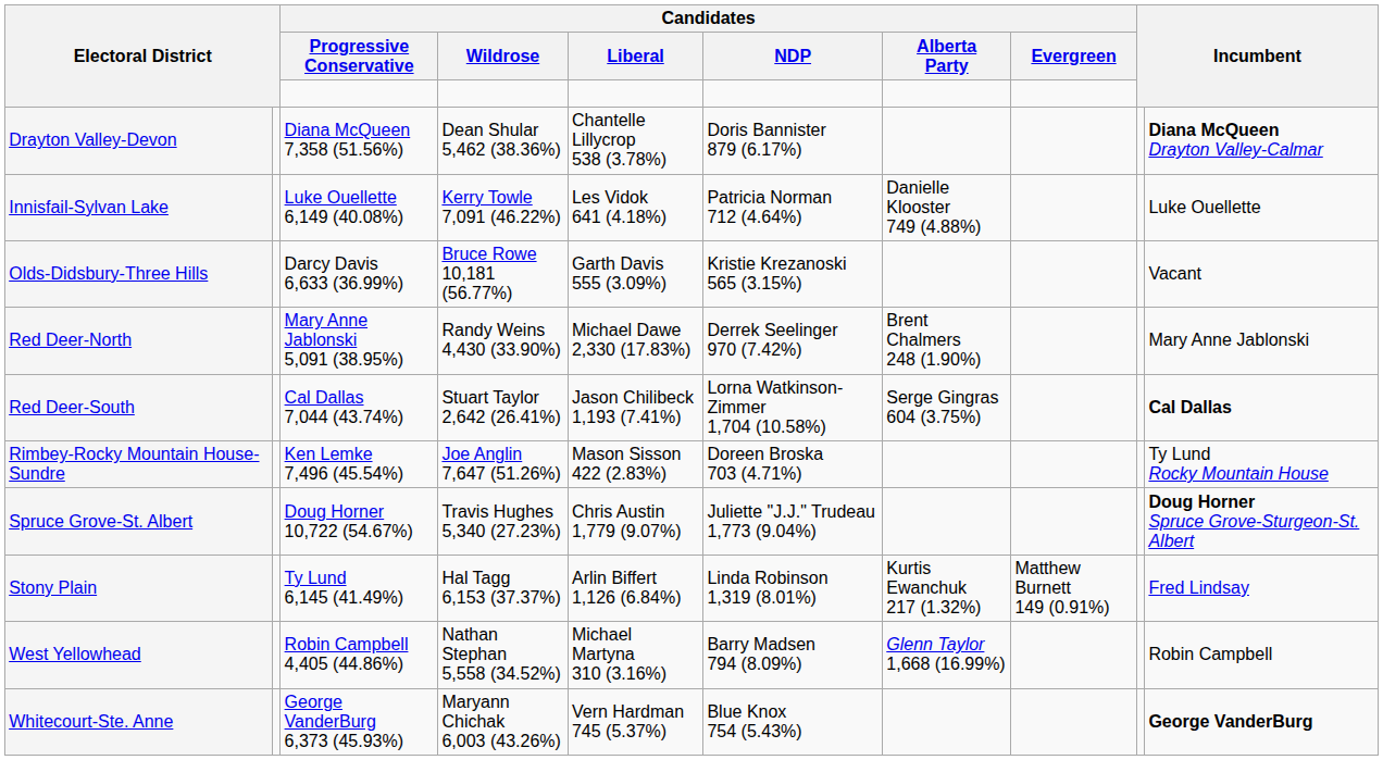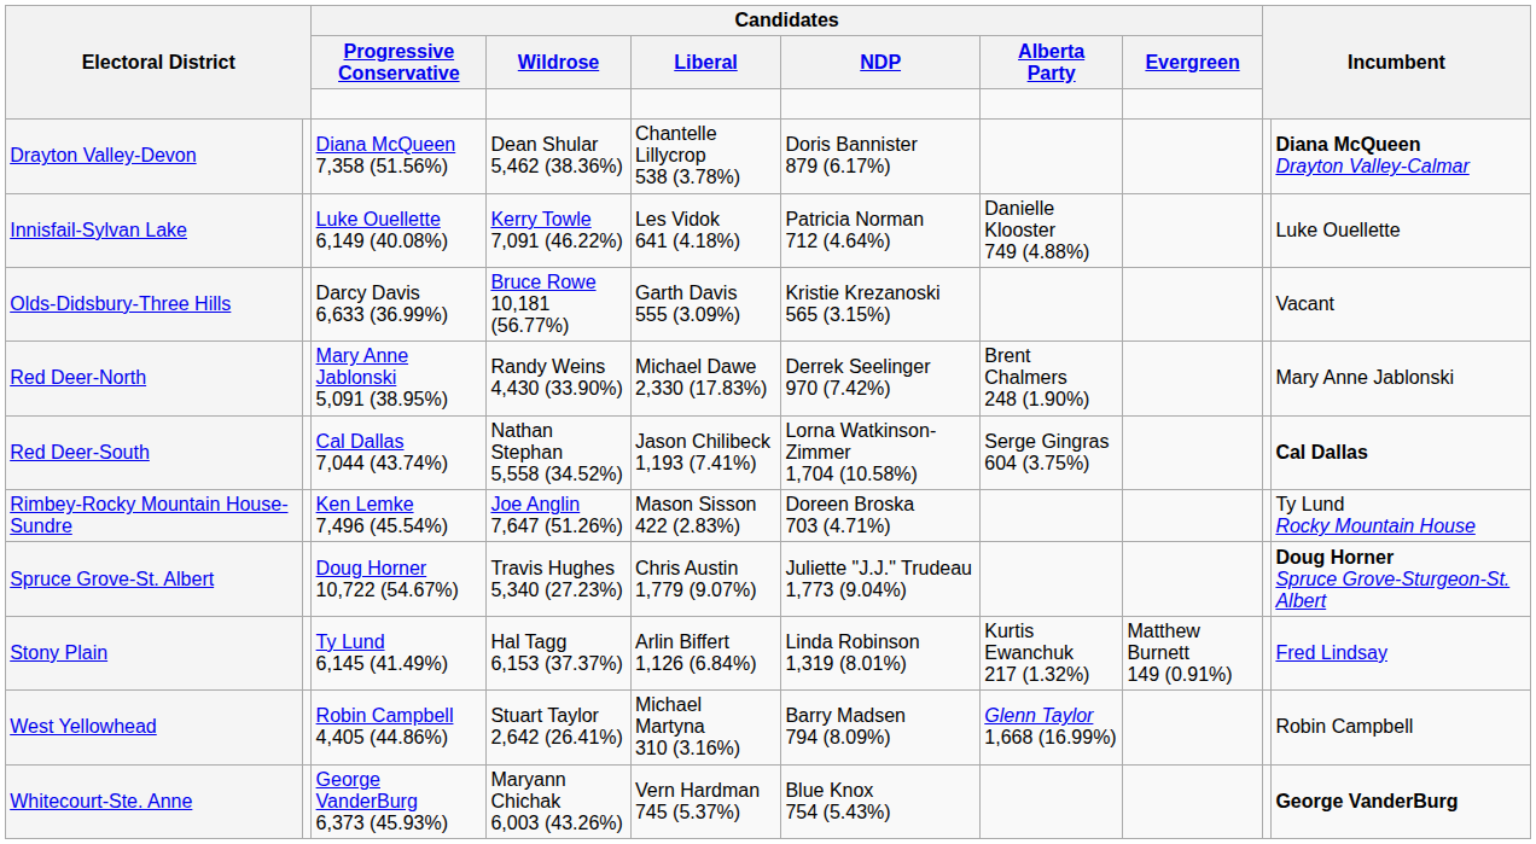 <table class="wikitable" style="width:100%">
 <tr>
 <th rowspan=3 colspan=2>Electoral District</th>
 <th colspan=6>Candidates</th>
 <th rowspan=3 colspan=2>Incumbent</th>
 </tr>
 <tr>
 <th><a href='#'>Progressive<br>Conservative</a></th>
 <th><a href='#'>Wildrose</a></th>
 <th><a href='#'>Liberal</a></th>
 <th><a href='#'>NDP</a></th>
 <th><a href='#'>Alberta<br>Party</a></th>
 <th><a href='#'>Evergreen</a></th>
 </tr>
 <tr>
 <td> </td>
 <td> </td>
 <td> </td>
 <td> </td>
 <td> </td>
 <td> </td>
 </tr>
 <tr>
 <td style="background:whitesmoke;"><a href='#'>Drayton Valley-Devon</a></td>
 <td></td>
 <td><a href='#'>Diana McQueen</a><br>7,358 (51.56%)</td>
 <td>Dean Shular<br>5,462 (38.36%)</td>
 <td>Chantelle Lillycrop<br>538 (3.78%)</td>
 <td>Doris Bannister<br>879 (6.17%)</td>
 <td></td>
 <td></td>
 <td></td>
 <td><strong>Diana McQueen</strong><br><span><em><a href='#'>Drayton Valley-Calmar</a></em></span></td>
 </tr>
 <tr>
 <td style="background:whitesmoke;"><a href='#'>Innisfail-Sylvan Lake</a></td>
 <td></td>
 <td><a href='#'>Luke Ouellette</a><br>6,149 (40.08%)</td>
 <td><a href='#'>Kerry Towle</a><br>7,091 (46.22%)</td>
 <td>Les Vidok<br>641 (4.18%)</td>
 <td>Patricia Norman<br>712 (4.64%)</td>
 <td>Danielle Klooster<br>749 (4.88%)</td>
 <td></td>
 <td></td>
 <td>Luke Ouellette</td>
 </tr>
 <tr>
 <td style="background:whitesmoke;"><a href='#'>Olds-Didsbury-Three Hills</a></td>
 <td></td>
 <td>Darcy Davis<br>6,633 (36.99%)</td>
 <td><a href='#'>Bruce Rowe</a><br>10,181 (56.77%)</td>
 <td>Garth Davis<br>555 (3.09%)</td>
 <td>Kristie Krezanoski<br>565 (3.15%)</td>
 <td></td>
 <td></td>
 <td></td>
 <td>Vacant</td>
 </tr>
 <tr>
 <td style="background:whitesmoke;"><a href='#'>Red Deer-North</a></td>
 <td></td>
 <td><a href='#'>Mary Anne Jablonski</a><br>5,091 (38.95%)</td>
 <td>Randy Weins<br>4,430 (33.90%)</td>
 <td>Michael Dawe<br>2,330 (17.83%)</td>
 <td>Derrek Seelinger<br>970 (7.42%)</td>
 <td>Brent Chalmers<br>248 (1.90%)</td>
 <td></td>
 <td></td>
 <td>Mary Anne Jablonski</td>
 </tr>
 <tr>
 <td style="background:whitesmoke;"><a href='#'>Red Deer-South</a></td>
 <td></td>
 <td><a href='#'>Cal Dallas</a><br>7,044 (43.74%)</td>
-<td>Stuart Taylor<br>2,642 (26.41%)</td>
+<td>Nathan Stephan<br>5,558 (34.52%)</td>
 <td>Jason Chilibeck<br>1,193 (7.41%)</td>
 <td>Lorna Watkinson-Zimmer<br>1,704 (10.58%)</td>
 <td>Serge Gingras<br>604 (3.75%)</td>
 <td></td>
 <td></td>
 <td><strong>Cal Dallas</strong></td>
 </tr>
 <tr>
 <td style="background:whitesmoke;"><a href='#'>Rimbey-Rocky Mountain House-Sundre</a></td>
 <td></td>
 <td><a href='#'>Ken Lemke</a><br>7,496 (45.54%)</td>
 <td><a href='#'>Joe Anglin</a><br>7,647 (51.26%)</td>
 <td>Mason Sisson<br>422 (2.83%)</td>
 <td>Doreen Broska<br>703 (4.71%)</td>
 <td></td>
 <td></td>
 <td></td>
 <td>Ty Lund<br><span><em><a href='#'>Rocky Mountain House</a></em></span></td>
 </tr>
 <tr>
 <td style="background:whitesmoke;"><a href='#'>Spruce Grove-St. Albert</a></td>
 <td></td>
 <td><a href='#'>Doug Horner</a><br>10,722 (54.67%)</td>
 <td>Travis Hughes<br>5,340 (27.23%)</td>
 <td>Chris Austin<br>1,779 (9.07%)</td>
 <td>Juliette "J.J." Trudeau<br>1,773 (9.04%)</td>
 <td></td>
 <td></td>
 <td></td>
 <td><strong>Doug Horner</strong><br><span><em><a href='#'>Spruce Grove-Sturgeon-St. Albert</a></em></span></td>
 </tr>
 <tr>
 <td style="background:whitesmoke;"><a href='#'>Stony Plain</a></td>
 <td></td>
 <td><a href='#'>Ty Lund</a><br>6,145 (41.49%)</td>
 <td>Hal Tagg<br>6,153 (37.37%)</td>
 <td>Arlin Biffert<br>1,126 (6.84%)</td>
 <td>Linda Robinson<br>1,319 (8.01%)</td>
 <td>Kurtis Ewanchuk<br>217 (1.32%)</td>
 <td>Matthew Burnett<br>149 (0.91%)</td>
 <td></td>
 <td><a href='#'>Fred Lindsay</a></td>
 </tr>
 <tr>
 <td style="background:whitesmoke;"><a href='#'>West Yellowhead</a></td>
 <td></td>
 <td><a href='#'>Robin Campbell</a><br>4,405 (44.86%)</td>
-<td>Nathan Stephan<br>5,558 (34.52%)</td>
+<td>Stuart Taylor<br>2,642 (26.41%)</td>
 <td>Michael Martyna<br>310 (3.16%)</td>
 <td>Barry Madsen<br>794 (8.09%)</td>
 <td><em><a href='#'>Glenn Taylor</a></em><br>1,668 (16.99%)</td>
 <td></td>
 <td></td>
 <td>Robin Campbell</td>
 </tr>
 <tr>
 <td style="background:whitesmoke;"><a href='#'>Whitecourt-Ste. Anne</a></td>
 <td></td>
 <td><a href='#'>George VanderBurg</a><br>6,373 (45.93%)</td>
 <td>Maryann Chichak<br>6,003 (43.26%)</td>
 <td>Vern Hardman<br>745 (5.37%)</td>
 <td>Blue Knox<br>754 (5.43%)</td>
 <td></td>
 <td></td>
 <td></td>
 <td><strong>George VanderBurg</strong></td>
 </tr>
 </table>
